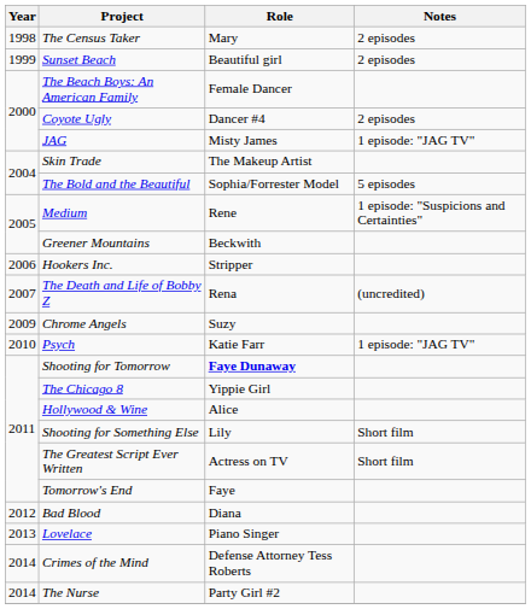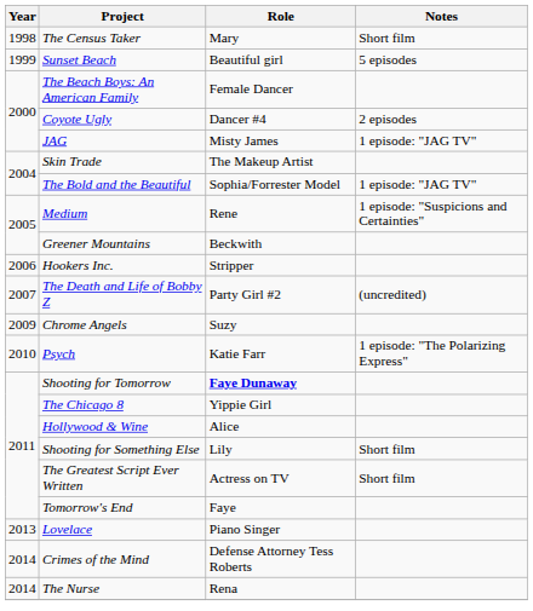 <table class="wikitable sortable">
 <tr>
 <th>Year</th>
 <th>Project</th>
 <th>Role</th>
 <th class="unsortable">Notes</th>
 </tr>
 <tr>
 <td>1998</td>
 <td data-sort-value="Census Taker, The"><em>The Census Taker</em></td>
 <td>Mary</td>
-<td>2 episodes</td>
+<td>Short film</td>
 </tr>
 <tr>
 <td>1999</td>
 <td><a href='#'><em>Sunset Beach</em></a></td>
 <td>Beautiful girl</td>
-<td>2 episodes</td>
+<td>5 episodes</td>
 </tr>
 <tr>
 <td rowspan="3">2000</td>
 <td data-sort-value="Beach Boys: An American Family, The"><em><a href='#'>The Beach Boys: An American Family</a></em></td>
 <td>Female Dancer</td>
 <td></td>
 </tr>
 <tr>
 <td><a href='#'><em>Coyote Ugly</em></a></td>
 <td>Dancer #4</td>
 <td>2 episodes</td>
 </tr>
 <tr>
 <td><a href='#'><em>JAG</em></a></td>
 <td>Misty James</td>
 <td>1 episode: "JAG TV"</td>
 </tr>
 <tr>
 <td rowspan="2">2004</td>
 <td><em>Skin Trade</em></td>
 <td>The Makeup Artist</td>
 <td></td>
 </tr>
 <tr>
 <td data-sort-value="Bold and the Beautiful, The"><em><a href='#'>The Bold and the Beautiful</a></em></td>
 <td>Sophia/Forrester Model</td>
-<td>5 episodes</td>
+<td>1 episode: "JAG TV"</td>
 </tr>
 <tr>
 <td rowspan="2">2005</td>
 <td><a href='#'><em>Medium</em></a></td>
 <td>Rene</td>
 <td>1 episode: "Suspicions and Certainties"</td>
 </tr>
 <tr>
 <td><em>Greener Mountains</em></td>
 <td>Beckwith</td>
 <td></td>
 </tr>
 <tr>
 <td>2006</td>
 <td><em>Hookers Inc.</em></td>
 <td>Stripper</td>
 <td></td>
 </tr>
 <tr>
 <td>2007</td>
 <td data-sort-value="Death and Life of Bobby Z, The"><em><a href='#'>The Death and Life of Bobby Z</a></em></td>
-<td>Rena</td>
+<td>Party Girl #2</td>
 <td>(uncredited)</td>
 </tr>
 <tr>
 <td>2009</td>
 <td><em>Chrome Angels</em></td>
 <td>Suzy</td>
 <td></td>
 </tr>
 <tr>
 <td>2010</td>
 <td><a href='#'><em>Psych</em></a></td>
 <td>Katie Farr</td>
-<td>1 episode: "JAG TV"</td>
+<td>1 episode: "The Polarizing Express"</td>
 </tr>
 <tr>
 <td rowspan="6">2011</td>
 <td><em>Shooting for Tomorrow</em></td>
 <td><strong><a href='#'>Faye Dunaway</a></strong></td>
 <td></td>
 </tr>
 <tr>
 <td data-sort-value="Chicago 8, The"><em><a href='#'>The Chicago 8</a></em></td>
 <td>Yippie Girl</td>
 <td></td>
 </tr>
 <tr>
 <td><em><a href='#'>Hollywood & Wine</a></em></td>
 <td>Alice</td>
 <td></td>
 </tr>
 <tr>
 <td><em>Shooting for Something Else</em></td>
 <td>Lily</td>
 <td>Short film</td>
 </tr>
 <tr>
 <td data-sort-value="Greatest Script Ever Written, The"><em>The Greatest Script Ever Written</em></td>
 <td>Actress on TV</td>
 <td>Short film</td>
 </tr>
 <tr>
 <td><em>Tomorrow's End</em></td>
 <td>Faye</td>
 <td></td>
 </tr>
 <tr>
-<td>2012</td>
-<td><em>Bad Blood</em></td>
-<td>Diana</td>
-<td></td>
-</tr>
-<tr>
 <td>2013</td>
 <td><em><a href='#'>Lovelace</a></em></td>
 <td>Piano Singer</td>
 <td></td>
 </tr>
 <tr>
 <td>2014</td>
 <td><em>Crimes of the Mind</em></td>
 <td>Defense Attorney Tess Roberts</td>
 <td></td>
 </tr>
 <tr>
 <td>2014</td>
 <td data-sort-value="Nurse, The"><em>The Nurse</em></td>
-<td>Party Girl #2</td>
+<td>Rena</td>
 <td></td>
 </tr>
 <tr>
 </tr>
 </table>
